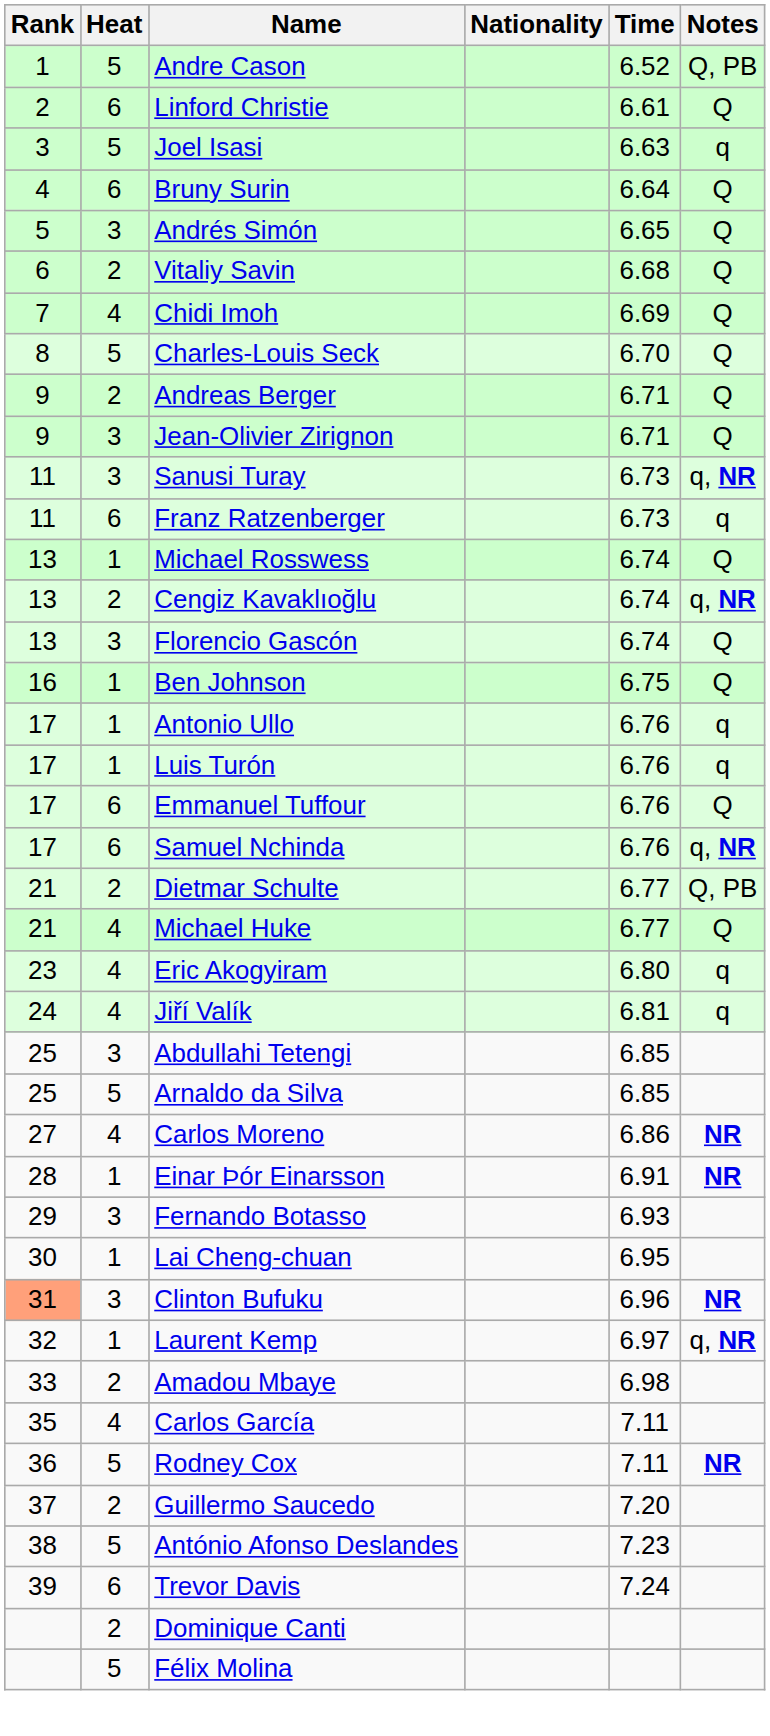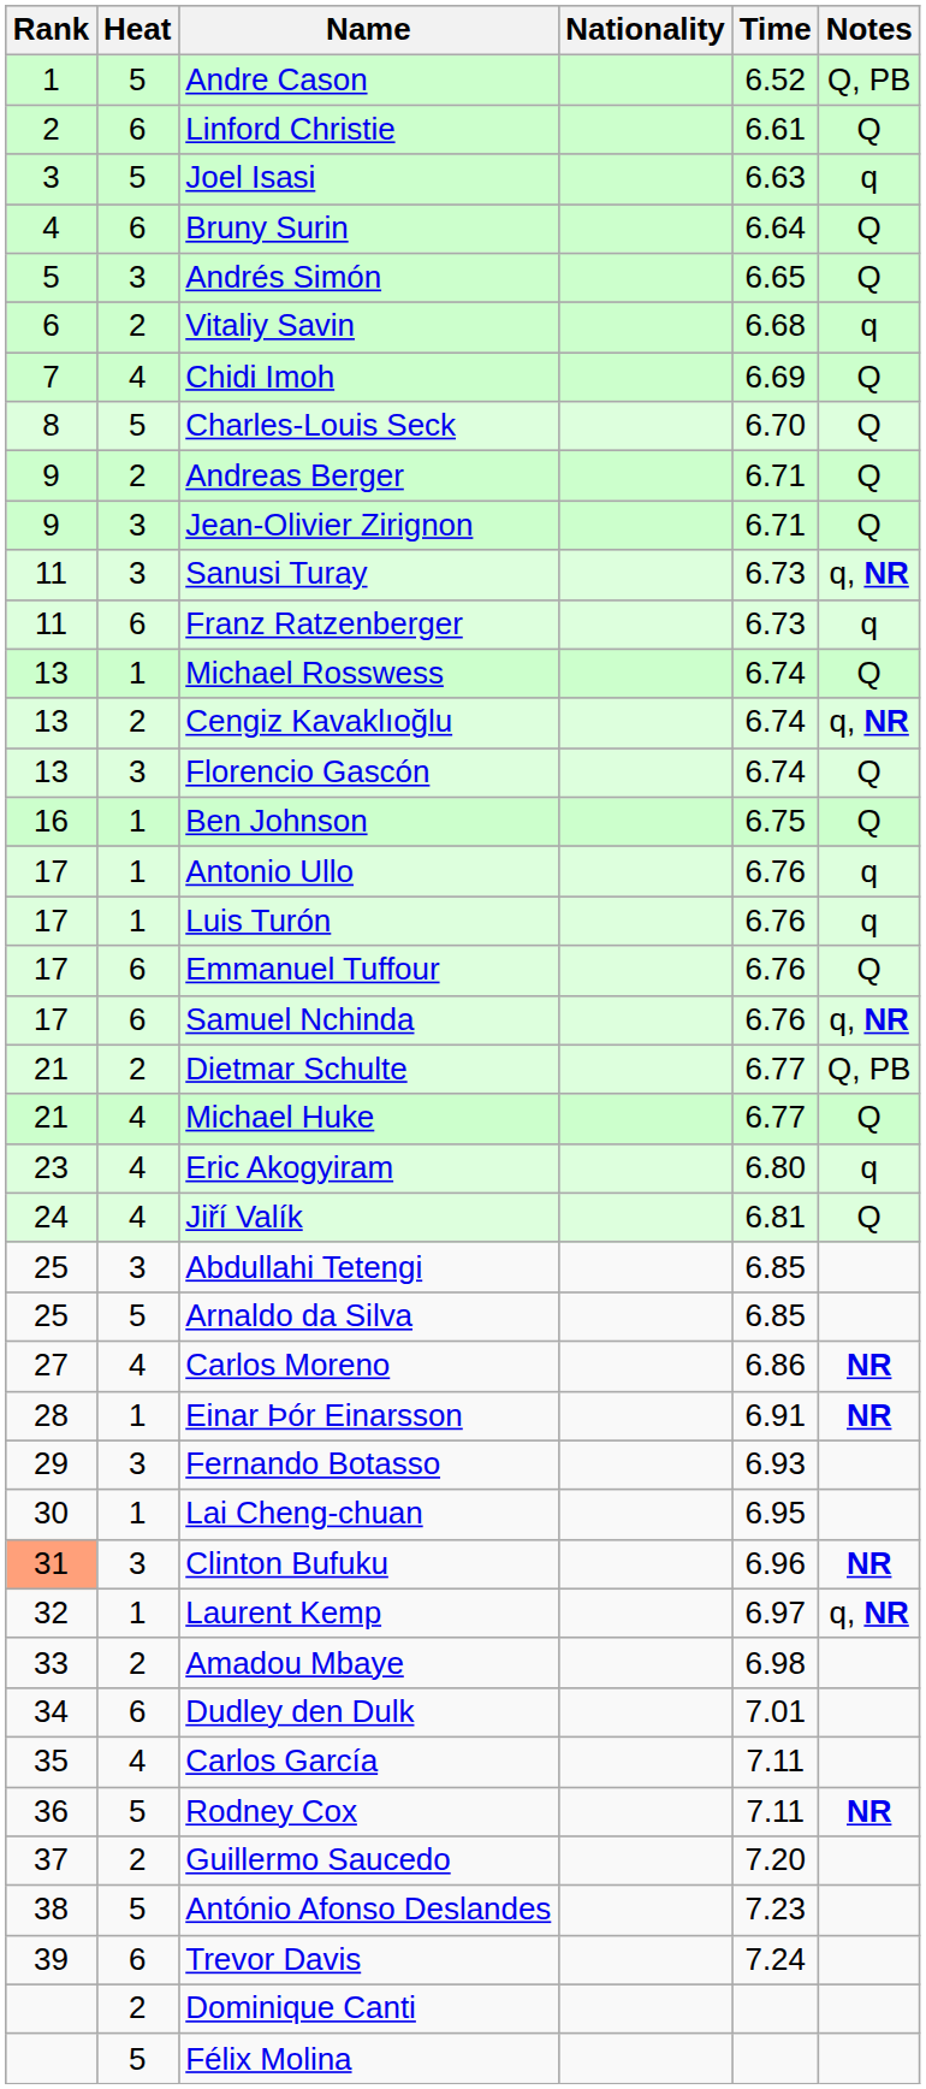 <table class="wikitable sortable" style="text-align:center">
 <tr>
 <th>Rank</th>
 <th>Heat</th>
 <th>Name</th>
 <th>Nationality</th>
 <th>Time</th>
 <th>Notes</th>
 </tr>
 <tr bgcolor=ccffcc>
 <td>1</td>
 <td>5</td>
 <td align="left"><a href='#'>Andre Cason</a></td>
 <td align=left></td>
 <td>6.52</td>
 <td>Q, PB</td>
 </tr>
 <tr bgcolor=ccffcc>
 <td>2</td>
 <td>6</td>
 <td align="left"><a href='#'>Linford Christie</a></td>
 <td align=left></td>
 <td>6.61</td>
 <td>Q</td>
 </tr>
 <tr bgcolor=ccffcc>
 <td>3</td>
 <td>5</td>
 <td align="left"><a href='#'>Joel Isasi</a></td>
 <td align=left></td>
 <td>6.63</td>
 <td>q</td>
 </tr>
 <tr bgcolor=ccffcc>
 <td>4</td>
 <td>6</td>
 <td align="left"><a href='#'>Bruny Surin</a></td>
 <td align=left></td>
 <td>6.64</td>
 <td>Q</td>
 </tr>
 <tr bgcolor=ccffcc>
 <td>5</td>
 <td>3</td>
 <td align="left"><a href='#'>Andrés Simón</a></td>
 <td align=left></td>
 <td>6.65</td>
 <td>Q</td>
 </tr>
 <tr bgcolor=ccffcc>
 <td>6</td>
 <td>2</td>
 <td align="left"><a href='#'>Vitaliy Savin</a></td>
 <td align=left></td>
 <td>6.68</td>
-<td>Q</td>
+<td>q</td>
 </tr>
 <tr bgcolor=ccffcc>
 <td>7</td>
 <td>4</td>
 <td align="left"><a href='#'>Chidi Imoh</a></td>
 <td align=left></td>
 <td>6.69</td>
 <td>Q</td>
 </tr>
 <tr bgcolor=ddffdd>
 <td>8</td>
 <td>5</td>
 <td align="left"><a href='#'>Charles-Louis Seck</a></td>
 <td align=left></td>
 <td>6.70</td>
 <td>Q</td>
 </tr>
 <tr bgcolor=ccffcc>
 <td>9</td>
 <td>2</td>
 <td align="left"><a href='#'>Andreas Berger</a></td>
 <td align=left></td>
 <td>6.71</td>
 <td>Q</td>
 </tr>
 <tr bgcolor=ccffcc>
 <td>9</td>
 <td>3</td>
 <td align="left"><a href='#'>Jean-Olivier Zirignon</a></td>
 <td align=left></td>
 <td>6.71</td>
 <td>Q</td>
 </tr>
 <tr bgcolor=ddffdd>
 <td>11</td>
 <td>3</td>
 <td align="left"><a href='#'>Sanusi Turay</a></td>
 <td align=left></td>
 <td>6.73</td>
 <td>q, <strong><a href='#'>NR</a></strong></td>
 </tr>
 <tr bgcolor=ddffdd>
 <td>11</td>
 <td>6</td>
 <td align="left"><a href='#'>Franz Ratzenberger</a></td>
 <td align=left></td>
 <td>6.73</td>
 <td>q</td>
 </tr>
 <tr bgcolor=ccffcc>
 <td>13</td>
 <td>1</td>
 <td align="left"><a href='#'>Michael Rosswess</a></td>
 <td align=left></td>
 <td>6.74</td>
 <td>Q</td>
 </tr>
 <tr bgcolor=ddffdd>
 <td>13</td>
 <td>2</td>
 <td align="left"><a href='#'>Cengiz Kavaklıoğlu</a></td>
 <td align=left></td>
 <td>6.74</td>
 <td>q, <strong><a href='#'>NR</a></strong></td>
 </tr>
 <tr bgcolor=ddffdd>
 <td>13</td>
 <td>3</td>
 <td align="left"><a href='#'>Florencio Gascón</a></td>
 <td align=left></td>
 <td>6.74</td>
 <td>Q</td>
 </tr>
 <tr bgcolor=ccffcc>
 <td>16</td>
 <td>1</td>
 <td align="left"><a href='#'>Ben Johnson</a></td>
 <td align=left></td>
 <td>6.75</td>
 <td>Q</td>
 </tr>
 <tr bgcolor=ddffdd>
 <td>17</td>
 <td>1</td>
 <td align="left"><a href='#'>Antonio Ullo</a></td>
 <td align=left></td>
 <td>6.76</td>
 <td>q</td>
 </tr>
 <tr bgcolor=ddffdd>
 <td>17</td>
 <td>1</td>
 <td align="left"><a href='#'>Luis Turón</a></td>
 <td align=left></td>
 <td>6.76</td>
 <td>q</td>
 </tr>
 <tr bgcolor=ddffdd>
 <td>17</td>
 <td>6</td>
 <td align="left"><a href='#'>Emmanuel Tuffour</a></td>
 <td align=left></td>
 <td>6.76</td>
 <td>Q</td>
 </tr>
 <tr bgcolor=ddffdd>
 <td>17</td>
 <td>6</td>
 <td align="left"><a href='#'>Samuel Nchinda</a></td>
 <td align=left></td>
 <td>6.76</td>
 <td>q, <strong><a href='#'>NR</a></strong></td>
 </tr>
 <tr bgcolor=ddffdd>
 <td>21</td>
 <td>2</td>
 <td align="left"><a href='#'>Dietmar Schulte</a></td>
 <td align=left></td>
 <td>6.77</td>
 <td>Q, PB</td>
 </tr>
 <tr bgcolor=ccffcc>
 <td>21</td>
 <td>4</td>
 <td align="left"><a href='#'>Michael Huke</a></td>
 <td align=left></td>
 <td>6.77</td>
 <td>Q</td>
 </tr>
 <tr bgcolor=ddffdd>
 <td>23</td>
 <td>4</td>
 <td align="left"><a href='#'>Eric Akogyiram</a></td>
 <td align=left></td>
 <td>6.80</td>
 <td>q</td>
 </tr>
 <tr bgcolor=ddffdd>
 <td>24</td>
 <td>4</td>
 <td align="left"><a href='#'>Jiří Valík</a></td>
 <td align=left></td>
 <td>6.81</td>
-<td>q</td>
+<td>Q</td>
 </tr>
 <tr>
 <td>25</td>
 <td>3</td>
 <td align="left"><a href='#'>Abdullahi Tetengi</a></td>
 <td align=left></td>
 <td>6.85</td>
 <td></td>
 </tr>
 <tr>
 <td>25</td>
 <td>5</td>
 <td align="left"><a href='#'>Arnaldo da Silva</a></td>
 <td align=left></td>
 <td>6.85</td>
 <td></td>
 </tr>
 <tr>
 <td>27</td>
 <td>4</td>
 <td align="left"><a href='#'>Carlos Moreno</a></td>
 <td align=left></td>
 <td>6.86</td>
 <td><strong><a href='#'>NR</a></strong></td>
 </tr>
 <tr>
 <td>28</td>
 <td>1</td>
 <td align="left"><a href='#'>Einar Þór Einarsson</a></td>
 <td align=left></td>
 <td>6.91</td>
 <td><strong><a href='#'>NR</a></strong></td>
 </tr>
 <tr>
 <td>29</td>
 <td>3</td>
 <td align="left"><a href='#'>Fernando Botasso</a></td>
 <td align=left></td>
 <td>6.93</td>
 <td></td>
 </tr>
 <tr>
 <td>30</td>
 <td>1</td>
 <td align="left"><a href='#'>Lai Cheng-chuan</a></td>
 <td align=left></td>
 <td>6.95</td>
 <td></td>
 </tr>
 <tr>
 <td style="background: lightsalmon;">31</td>
 <td>3</td>
 <td align="left"><a href='#'>Clinton Bufuku</a></td>
 <td align=left></td>
 <td>6.96</td>
 <td><strong><a href='#'>NR</a></strong></td>
 </tr>
 <tr>
 <td>32</td>
 <td>1</td>
 <td align="left"><a href='#'>Laurent Kemp</a></td>
 <td align=left></td>
 <td>6.97</td>
 <td>q, <strong><a href='#'>NR</a></strong></td>
 </tr>
 <tr>
 <td>33</td>
 <td>2</td>
 <td align="left"><a href='#'>Amadou Mbaye</a></td>
 <td align=left></td>
 <td>6.98</td>
 <td></td>
 </tr>
 <tr>
+<td>34</td>
+<td>6</td>
+<td align="left"><a href='#'>Dudley den Dulk</a></td>
+<td align=left></td>
+<td>7.01</td>
+<td></td>
+</tr>
+<tr>
 <td>35</td>
 <td>4</td>
 <td align="left"><a href='#'>Carlos García</a></td>
 <td align=left></td>
 <td>7.11</td>
 <td></td>
 </tr>
 <tr>
 <td>36</td>
 <td>5</td>
 <td align="left"><a href='#'>Rodney Cox</a></td>
 <td align=left></td>
 <td>7.11</td>
 <td><strong><a href='#'>NR</a></strong></td>
 </tr>
 <tr>
 <td>37</td>
 <td>2</td>
 <td align="left"><a href='#'>Guillermo Saucedo</a></td>
 <td align=left></td>
 <td>7.20</td>
 <td></td>
 </tr>
 <tr>
 <td>38</td>
 <td>5</td>
 <td align="left"><a href='#'>António Afonso Deslandes</a></td>
 <td align=left></td>
 <td>7.23</td>
 <td></td>
 </tr>
 <tr>
 <td>39</td>
 <td>6</td>
 <td align="left"><a href='#'>Trevor Davis</a></td>
 <td align=left></td>
 <td>7.24</td>
 <td></td>
 </tr>
 <tr>
 <td></td>
 <td>2</td>
 <td align="left"><a href='#'>Dominique Canti</a></td>
 <td align=left></td>
 <td></td>
 <td></td>
 </tr>
 <tr>
 <td></td>
 <td>5</td>
 <td align="left"><a href='#'>Félix Molina</a></td>
 <td align=left></td>
 <td></td>
 <td></td>
 </tr>
 </table>
